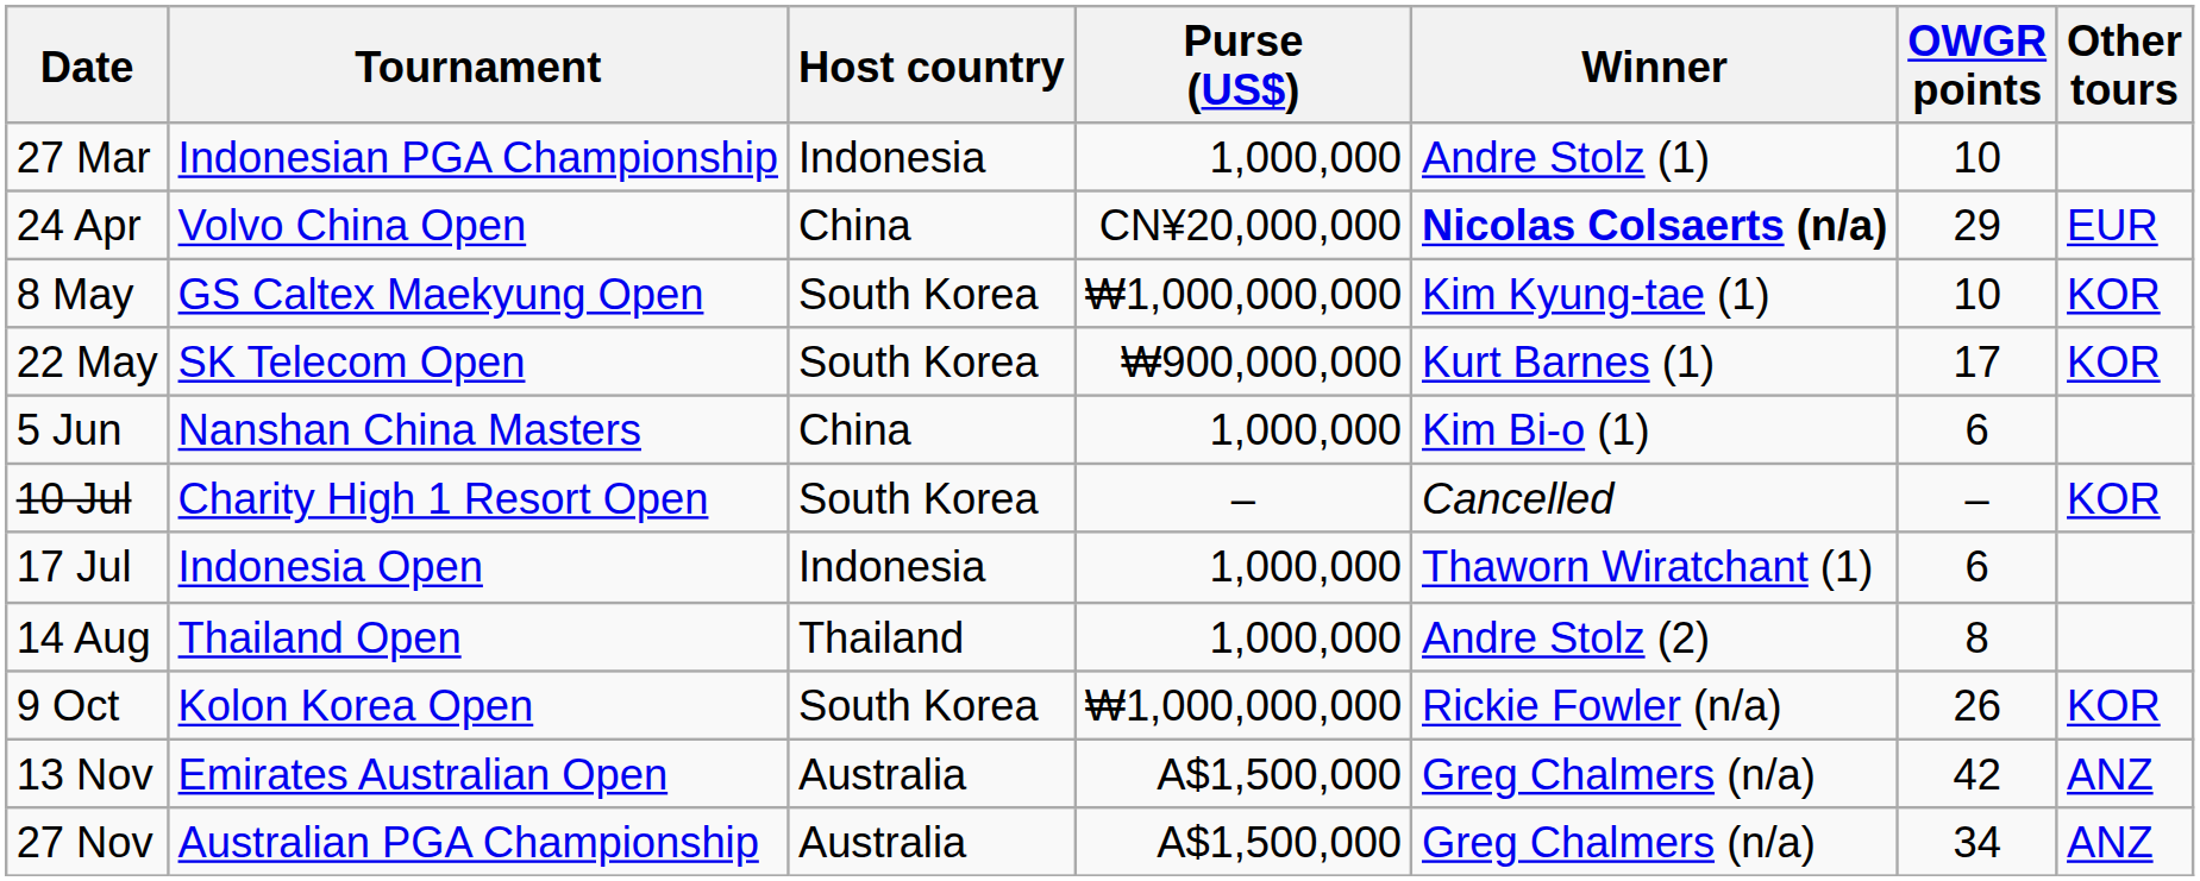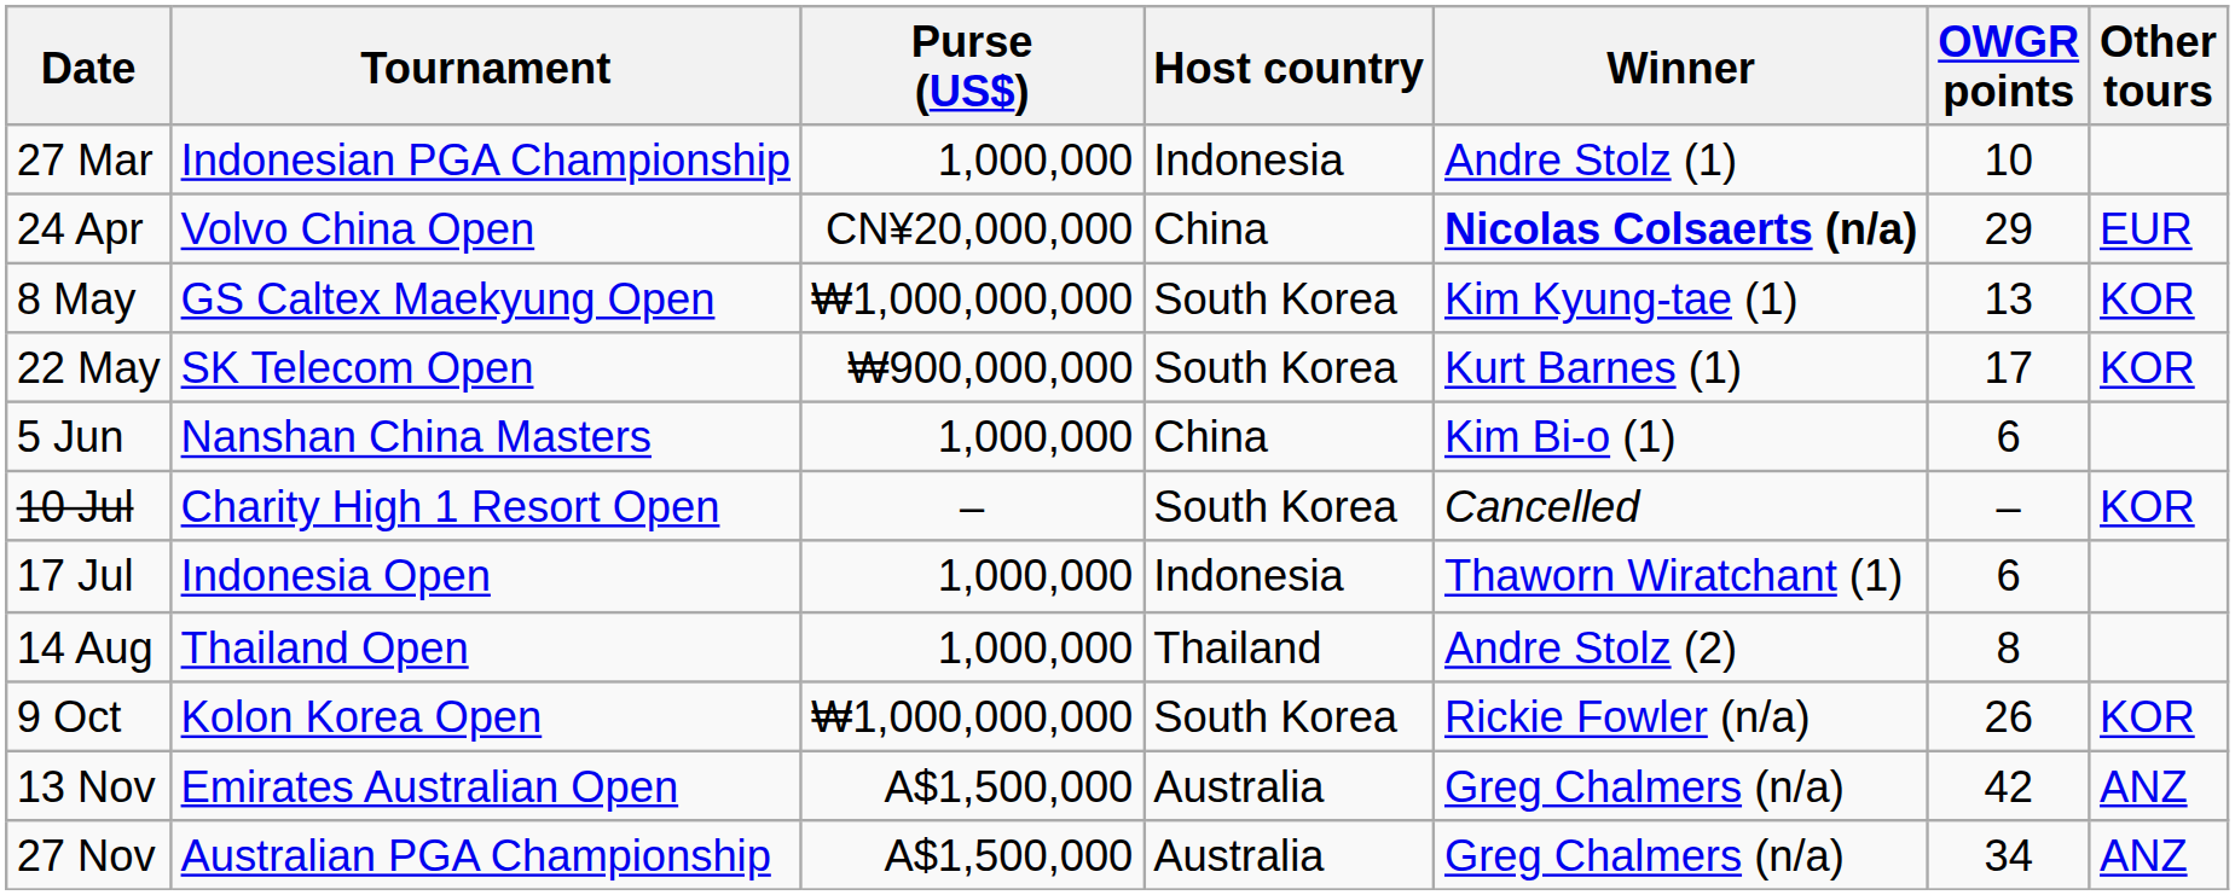 <table class="wikitable" style="font-size:95%">
 <tr>
 <th>Date</th>
 <th>Tournament</th>
+<th>Purse<br>(<a href='#'>US$</a>)</th>
 <th>Host country</th>
-<th>Purse<br>(<a href='#'>US$</a>)</th>
 <th>Winner</th>
 <th><a href='#'>OWGR</a><br>points</th>
 <th>Other<br>tours</th>
 </tr>
 <tr>
 <td>27 Mar</td>
 <td><a href='#'>Indonesian PGA Championship</a></td>
+<td align=right>1,000,000</td>
 <td>Indonesia</td>
-<td align=right>1,000,000</td>
 <td> <a href='#'>Andre Stolz</a> (1)</td>
 <td align=center>10</td>
 <td></td>
 </tr>
 <tr>
 <td>24 Apr</td>
 <td><a href='#'>Volvo China Open</a></td>
+<td align=right>CN¥20,000,000</td>
 <td>China</td>
-<td align=right>CN¥20,000,000</td>
 <td><strong> <a href='#'>Nicolas Colsaerts</a> (n/a)</strong></td>
 <td align=center>29</td>
 <td><a href='#'>EUR</a></td>
 </tr>
 <tr>
 <td>8 May</td>
 <td><a href='#'>GS Caltex Maekyung Open</a></td>
+<td align=right>₩1,000,000,000</td>
 <td>South Korea</td>
-<td align=right>₩1,000,000,000</td>
 <td> <a href='#'>Kim Kyung-tae</a> (1)</td>
-<td align=center>10</td>
+<td align=center>13</td>
 <td><a href='#'>KOR</a></td>
 </tr>
 <tr>
 <td>22 May</td>
 <td><a href='#'>SK Telecom Open</a></td>
+<td align=right>₩900,000,000</td>
 <td>South Korea</td>
-<td align=right>₩900,000,000</td>
 <td> <a href='#'>Kurt Barnes</a> (1)</td>
 <td align=center>17</td>
 <td><a href='#'>KOR</a></td>
 </tr>
 <tr>
 <td>5 Jun</td>
 <td><a href='#'>Nanshan China Masters</a></td>
+<td align=right>1,000,000</td>
 <td>China</td>
-<td align=right>1,000,000</td>
 <td> <a href='#'>Kim Bi-o</a> (1)</td>
 <td align=center>6</td>
 <td></td>
 </tr>
 <tr>
 <td><s>10 Jul</s></td>
 <td><a href='#'>Charity High 1 Resort Open</a></td>
+<td align=center>–</td>
 <td>South Korea</td>
-<td align=center>–</td>
 <td><em>Cancelled</em></td>
 <td align=center>–</td>
 <td><a href='#'>KOR</a></td>
 </tr>
 <tr>
 <td>17 Jul</td>
 <td><a href='#'>Indonesia Open</a></td>
+<td align=right>1,000,000</td>
 <td>Indonesia</td>
-<td align=right>1,000,000</td>
 <td> <a href='#'>Thaworn Wiratchant</a> (1)</td>
 <td align=center>6</td>
 <td></td>
 </tr>
 <tr>
 <td>14 Aug</td>
 <td><a href='#'>Thailand Open</a></td>
+<td align=right>1,000,000</td>
 <td>Thailand</td>
-<td align=right>1,000,000</td>
 <td> <a href='#'>Andre Stolz</a> (2)</td>
 <td align=center>8</td>
 <td></td>
 </tr>
 <tr>
 <td>9 Oct</td>
 <td><a href='#'>Kolon Korea Open</a></td>
+<td align=right>₩1,000,000,000</td>
 <td>South Korea</td>
-<td align=right>₩1,000,000,000</td>
 <td> <a href='#'>Rickie Fowler</a> (n/a)</td>
 <td align=center>26</td>
 <td><a href='#'>KOR</a></td>
 </tr>
 <tr>
 <td>13 Nov</td>
 <td><a href='#'>Emirates Australian Open</a></td>
+<td align=right>A$1,500,000</td>
 <td>Australia</td>
-<td align=right>A$1,500,000</td>
 <td> <a href='#'>Greg Chalmers</a> (n/a)</td>
 <td align=center>42</td>
 <td><a href='#'>ANZ</a></td>
 </tr>
 <tr>
 <td>27 Nov</td>
 <td><a href='#'>Australian PGA Championship</a></td>
+<td align=right>A$1,500,000</td>
 <td>Australia</td>
-<td align=right>A$1,500,000</td>
 <td> <a href='#'>Greg Chalmers</a> (n/a)</td>
 <td align=center>34</td>
 <td><a href='#'>ANZ</a></td>
 </tr>
 </table>
